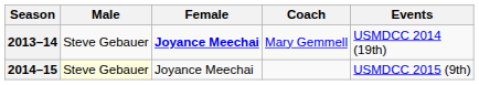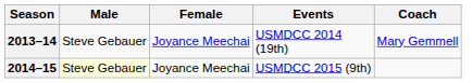 <table class="wikitable">
 <tr>
 <th scope="col">Season</th>
 <th scope="col">Male</th>
 <th scope="col">Female</th>
+<th scope="col">Events</th>
 <th scope="col">Coach</th>
-<th scope="col">Events</th>
 </tr>
 <tr>
 <th scope="row">2013–14</th>
 <td>Steve Gebauer</td>
-<td><strong><a href='#'>Joyance Meechai</a></strong></td>
+<td><a href='#'>Joyance Meechai</a></td>
+<td><a href='#'>USMDCC 2014</a> <br> (19th)</td>
 <td><a href='#'>Mary Gemmell</a></td>
-<td><a href='#'>USMDCC 2014</a> <br> (19th)</td>
 </tr>
 <tr>
 <th scope="row">2014–15</th>
 <td style="background: lightyellow;">Steve Gebauer</td>
 <td>Joyance Meechai</td>
+<td><a href='#'>USMDCC 2015</a> (9th)</td>
 <td></td>
-<td><a href='#'>USMDCC 2015</a> (9th)</td>
 </tr>
 </table>
